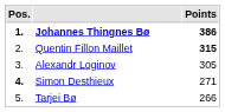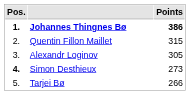 <table cellspacing="1" cellpadding="3" style="border:1px solid #AAAAAA;font-size:90%">
 <tr bgcolor="#E4E4E4">
 <th style="border-bottom:1px solid #AAAAAA" width=10>Pos.</th>
 <th style="border-bottom:1px solid #AAAAAA" width=200></th>
 <th style="border-bottom:1px solid #AAAAAA" width=20>Points</th>
 </tr>
 <tr>
 <td align="center"><strong>1.</strong></td>
 <td> <strong><a href='#'>Johannes Thingnes Bø</a></strong></td>
 <td align="right"><strong>386</strong></td>
 </tr>
 <tr>
 <td align="center">2.</td>
 <td> <a href='#'>Quentin Fillon Maillet</a></td>
-<td align="right"><strong>315</strong></td>
+<td align="right">315</td>
 </tr>
 <tr>
 <td align="center">3.</td>
 <td> <a href='#'>Alexandr Loginov</a></td>
 <td align="right">305</td>
 </tr>
 <tr>
 <td align="center"><strong>4.</strong></td>
 <td> <a href='#'>Simon Desthieux</a></td>
-<td align="right">271</td>
+<td align="right">273</td>
 </tr>
 <tr>
 <td align="center">5.</td>
 <td> <a href='#'>Tarjei Bø</a></td>
 <td align="right">266</td>
 </tr>
 </table>
